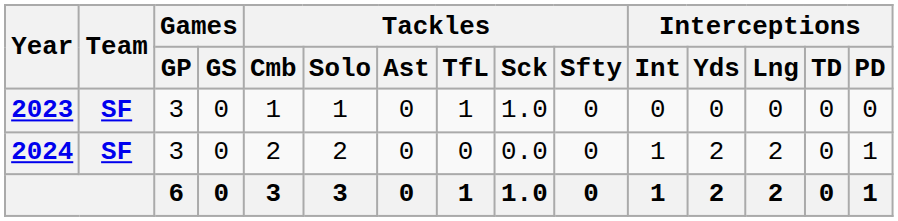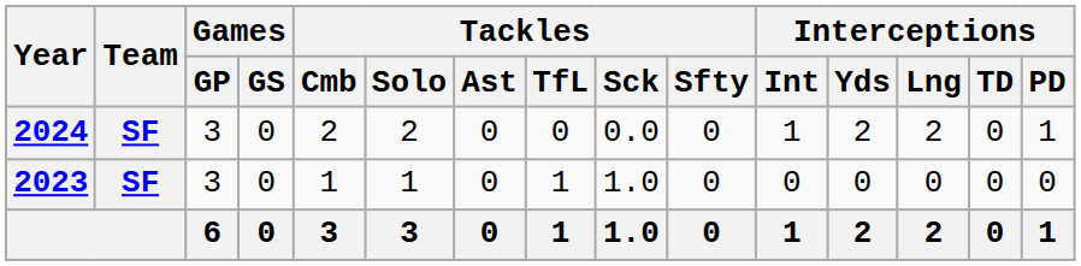 <table class= "wikitable" style="text-align: center;">
 <tr>
 <th rowspan="2">Year</th>
 <th rowspan="2">Team</th>
 <th colspan="2">Games</th>
 <th colspan="6">Tackles</th>
 <th colspan="5">Interceptions</th>
 </tr>
 <tr>
 <th>GP</th>
 <th>GS</th>
 <th>Cmb</th>
 <th>Solo</th>
 <th>Ast</th>
 <th>TfL</th>
 <th>Sck</th>
 <th>Sfty</th>
 <th>Int</th>
 <th>Yds</th>
 <th>Lng</th>
 <th>TD</th>
 <th>PD</th>
 </tr>
 <tr>
+<th><a href='#'>2024</a></th>
+<th><a href='#'>SF</a></th>
+<td>3</td>
+<td>0</td>
+<td>2</td>
+<td>2</td>
+<td>0</td>
+<td>0</td>
+<td>0.0</td>
+<td>0</td>
+<td>1</td>
+<td>2</td>
+<td>2</td>
+<td>0</td>
+<td>1</td>
+</tr>
+<tr>
 <th><a href='#'>2023</a></th>
 <th><a href='#'>SF</a></th>
 <td>3</td>
 <td>0</td>
 <td>1</td>
 <td>1</td>
 <td>0</td>
 <td>1</td>
 <td>1.0</td>
 <td>0</td>
 <td>0</td>
 <td>0</td>
 <td>0</td>
 <td>0</td>
 <td>0</td>
-</tr>
-<tr>
-<th><a href='#'>2024</a></th>
-<th><a href='#'>SF</a></th>
-<td>3</td>
-<td>0</td>
-<td>2</td>
-<td>2</td>
-<td>0</td>
-<td>0</td>
-<td>0.0</td>
-<td>0</td>
-<td>1</td>
-<td>2</td>
-<td>2</td>
-<td>0</td>
-<td>1</td>
 </tr>
 <tr>
 <th colspan="2"></th>
 <th>6</th>
 <th>0</th>
 <th>3</th>
 <th>3</th>
 <th>0</th>
 <th>1</th>
 <th>1.0</th>
 <th>0</th>
 <th>1</th>
 <th>2</th>
 <th>2</th>
 <th>0</th>
 <th>1</th>
 </tr>
 </table>
